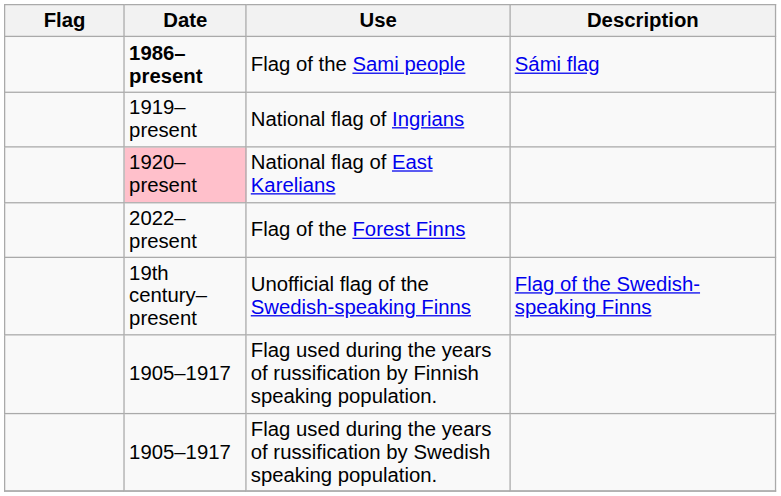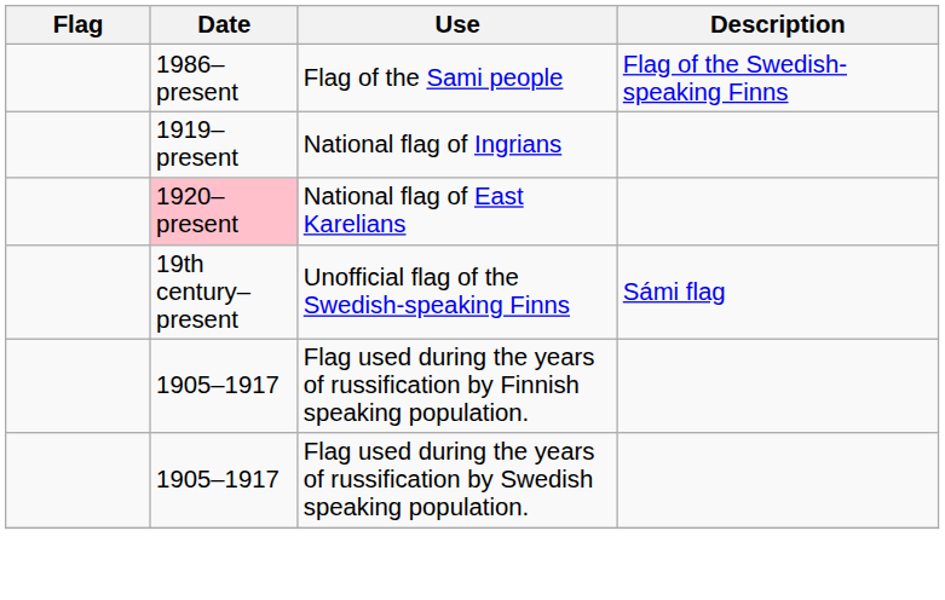 <table class="wikitable">
 <tr>
 <th style="width:110px;">Flag</th>
 <th style="width:100px;">Date</th>
 <th style="width:250px;">Use</th>
 <th style="width:250px;">Description</th>
 </tr>
 <tr>
 <td></td>
-<td><strong>1986–present</strong></td>
+<td>1986–present</td>
 <td>Flag of the <a href='#'>Sami people</a></td>
-<td><a href='#'>Sámi flag</a></td>
+<td><a href='#'>Flag of the Swedish-speaking Finns</a></td>
 </tr>
 <tr>
 <td></td>
 <td>1919–present</td>
 <td>National flag of <a href='#'>Ingrians</a></td>
 <td></td>
 </tr>
 <tr>
 <td></td>
 <td style="background: pink;">1920–present</td>
 <td>National flag of <a href='#'>East Karelians</a></td>
 <td></td>
 </tr>
 <tr>
 <td></td>
-<td>2022–present</td>
-<td>Flag of the <a href='#'>Forest Finns</a></td>
-<td></td>
-</tr>
-<tr>
-<td></td>
 <td>19th century–present</td>
 <td>Unofficial flag of the <a href='#'>Swedish-speaking Finns</a></td>
-<td><a href='#'>Flag of the Swedish-speaking Finns</a></td>
+<td><a href='#'>Sámi flag</a></td>
 </tr>
 <tr>
 <td></td>
 <td>1905–1917</td>
 <td>Flag used during the years of russification by Finnish speaking population.</td>
 <td></td>
 </tr>
 <tr>
 <td></td>
 <td>1905–1917</td>
 <td>Flag used during the years of russification by Swedish speaking population.</td>
 <td></td>
 </tr>
 <tr>
 </tr>
 </table>
